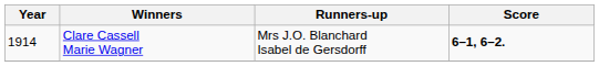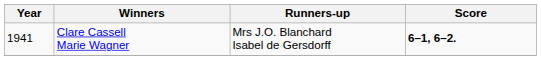 <table class="wikitable" style="font-size:98%;">
 <tr>
 <th style="width:60px;">Year</th>
 <th style="width:230px;">Winners</th>
 <th style="width:230px;">Runners-up</th>
 <th style="width:170px;">Score</th>
 </tr>
 <tr>
-<td>1914</td>
+<td>1941</td>
 <td> <a href='#'>Clare Cassell</a><br> <a href='#'>Marie Wagner</a></td>
 <td> Mrs J.O. Blanchard<br> Isabel de Gersdorff</td>
 <td><strong>6–1, 6–2.</strong></td>
 </tr>
 <tr>
 </tr>
 </table>
